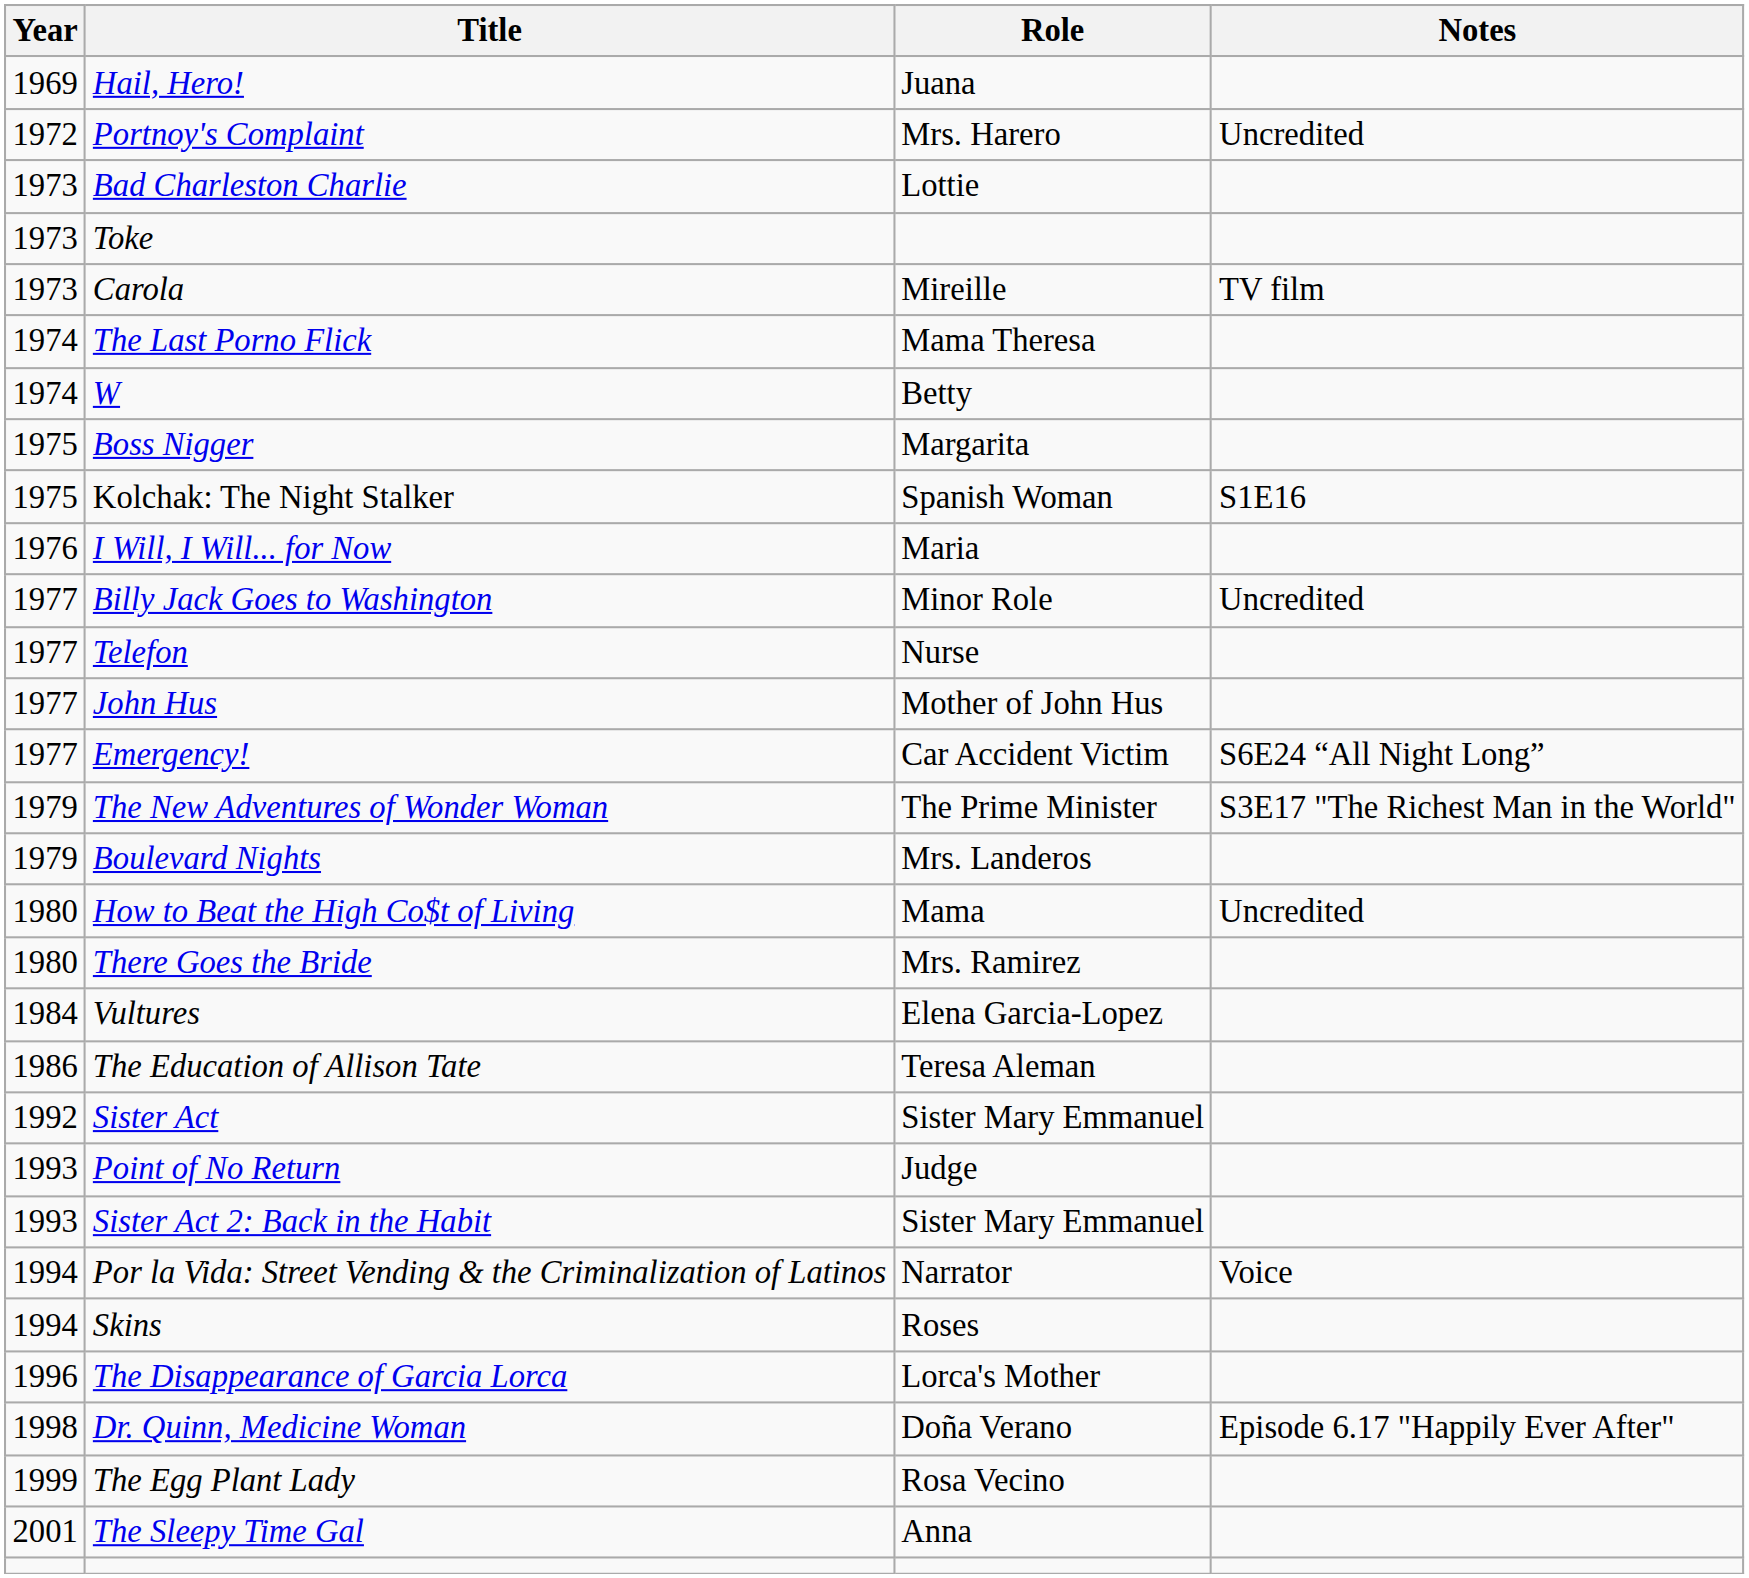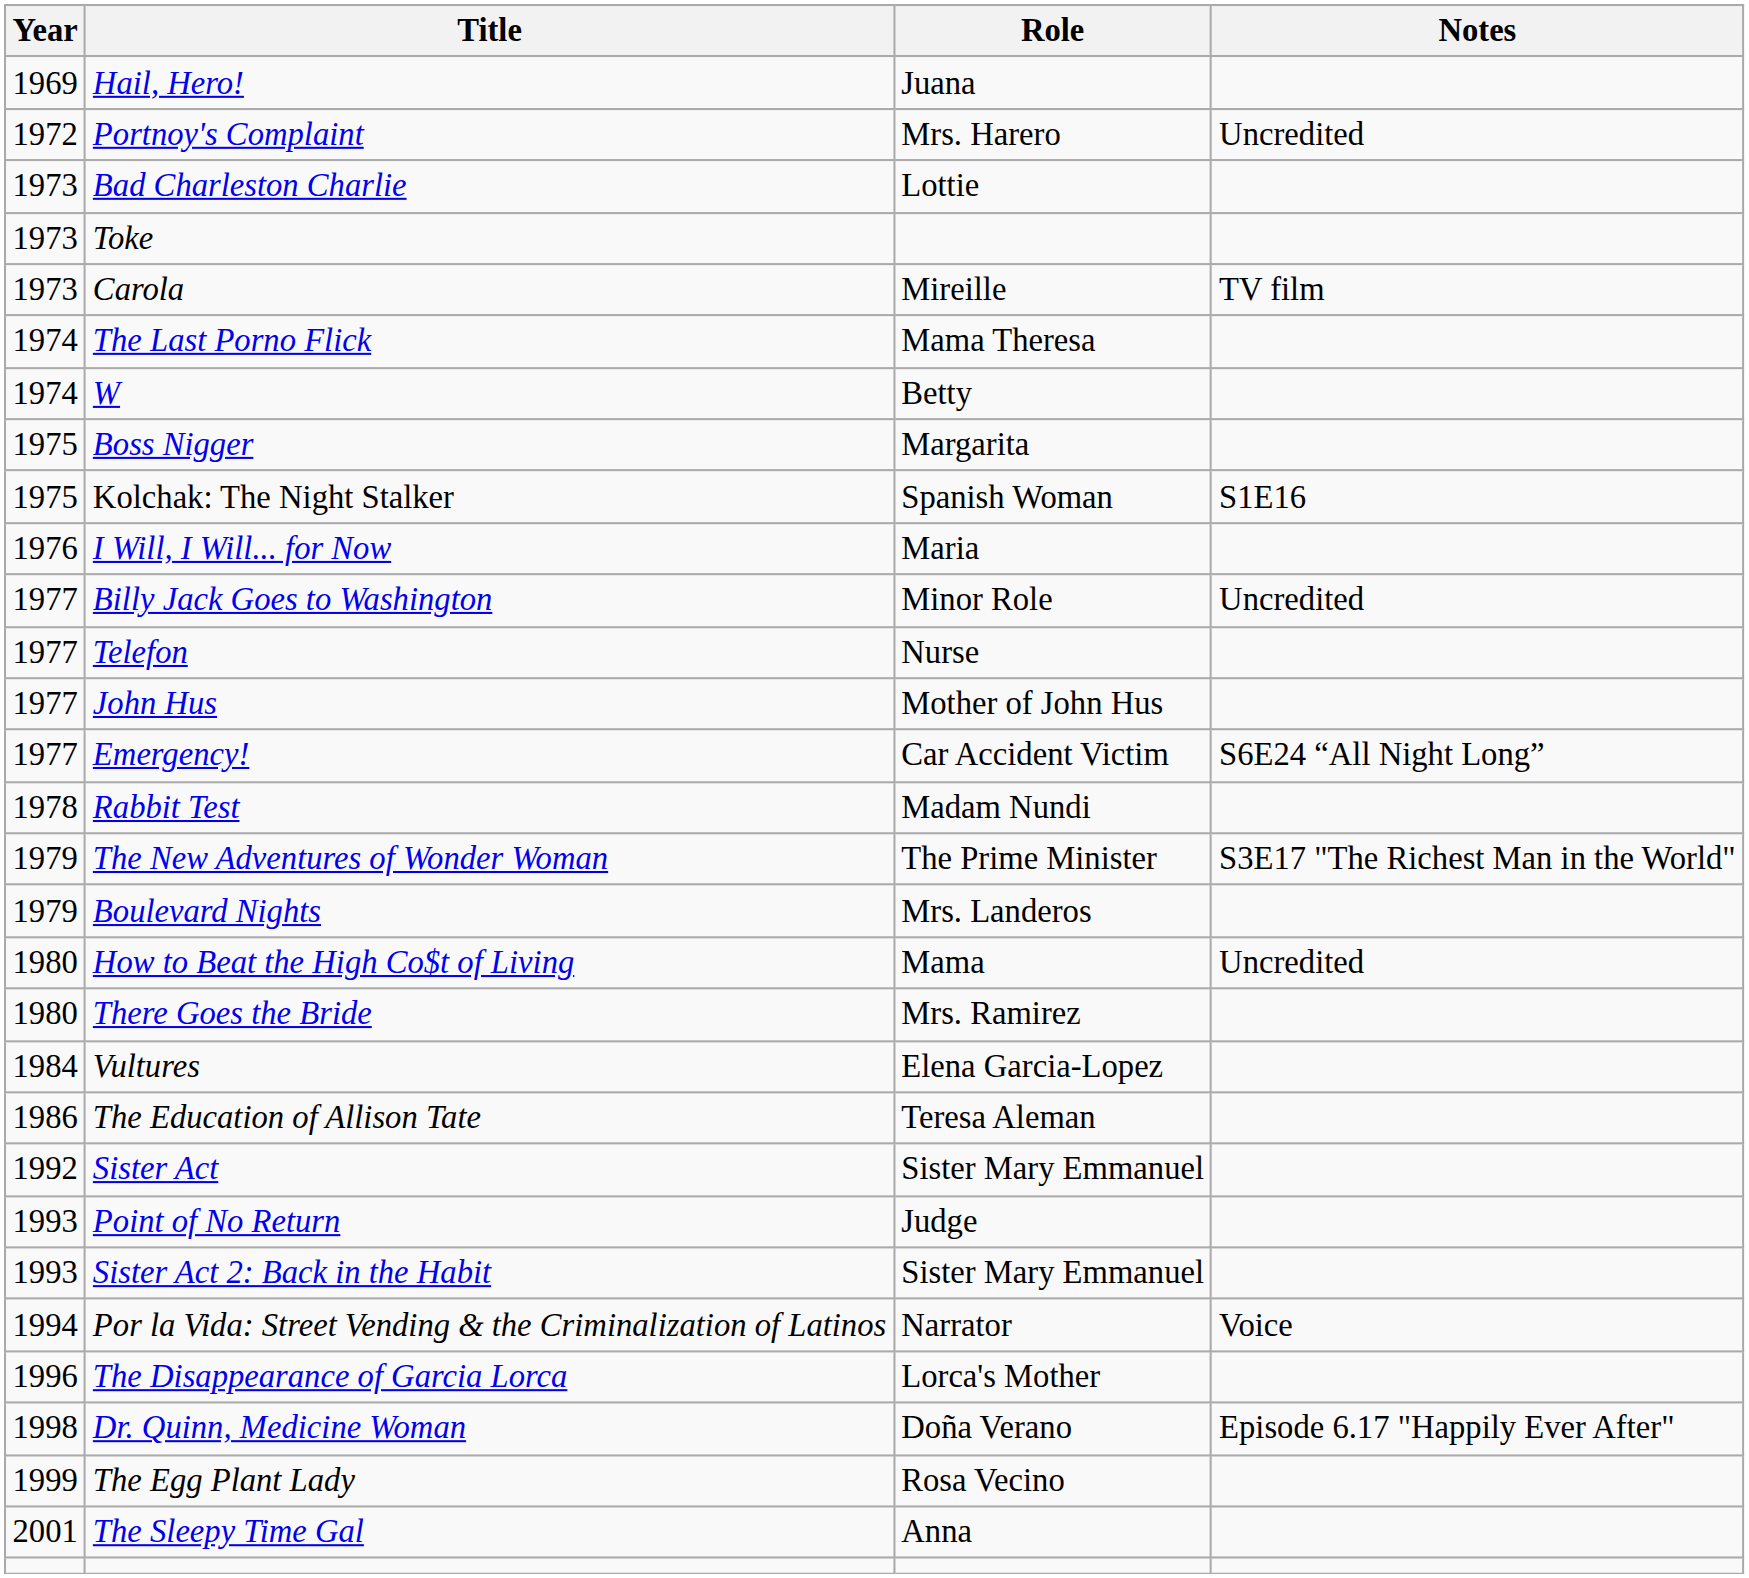 <table class="wikitable">
 <tr>
 <th>Year</th>
 <th>Title</th>
 <th>Role</th>
 <th>Notes</th>
 </tr>
 <tr>
 <td>1969</td>
 <td><em><a href='#'>Hail, Hero!</a></em></td>
 <td>Juana</td>
 <td></td>
 </tr>
 <tr>
 <td>1972</td>
 <td><em><a href='#'>Portnoy's Complaint</a></em></td>
 <td>Mrs. Harero</td>
 <td>Uncredited</td>
 </tr>
 <tr>
 <td>1973</td>
 <td><em><a href='#'>Bad Charleston Charlie</a></em></td>
 <td>Lottie</td>
 <td></td>
 </tr>
 <tr>
 <td>1973</td>
 <td><em>Toke</em></td>
 <td></td>
 <td></td>
 </tr>
 <tr>
 <td>1973</td>
 <td><em>Carola</em></td>
 <td>Mireille</td>
 <td>TV film</td>
 </tr>
 <tr>
 <td>1974</td>
 <td><em><a href='#'>The Last Porno Flick</a></em></td>
 <td>Mama Theresa</td>
 <td></td>
 </tr>
 <tr>
 <td>1974</td>
 <td><em><a href='#'>W</a></em></td>
 <td>Betty</td>
 <td></td>
 </tr>
 <tr>
 <td>1975</td>
 <td><em><a href='#'>Boss Nigger</a></em></td>
 <td>Margarita</td>
 <td></td>
 </tr>
 <tr>
 <td>1975</td>
 <td>Kolchak:  The Night Stalker</td>
 <td>Spanish Woman</td>
 <td>S1E16</td>
 </tr>
 <tr>
 <td>1976</td>
 <td><em><a href='#'>I Will, I Will... for Now</a></em></td>
 <td>Maria</td>
 <td></td>
 </tr>
 <tr>
 <td>1977</td>
 <td><em><a href='#'>Billy Jack Goes to Washington</a></em></td>
 <td>Minor Role</td>
 <td>Uncredited</td>
 </tr>
 <tr>
 <td>1977</td>
 <td><em><a href='#'>Telefon</a></em></td>
 <td>Nurse</td>
 <td></td>
 </tr>
 <tr>
 <td>1977</td>
 <td><em><a href='#'>John Hus</a></em></td>
 <td>Mother of John Hus</td>
 <td></td>
 </tr>
 <tr>
 <td>1977</td>
 <td><em><a href='#'>Emergency!</a></em></td>
 <td>Car Accident Victim</td>
 <td>S6E24 “All Night Long”</td>
 </tr>
 <tr>
+<td>1978</td>
+<td><em><a href='#'>Rabbit Test</a></em></td>
+<td>Madam Nundi</td>
+<td></td>
+</tr>
+<tr>
 <td>1979</td>
 <td><em><a href='#'>The New Adventures of Wonder Woman</a></em></td>
 <td>The Prime Minister</td>
 <td>S3E17 "The Richest Man in the World"</td>
 </tr>
 <tr>
 <td>1979</td>
 <td><em><a href='#'>Boulevard Nights</a></em></td>
 <td>Mrs. Landeros</td>
 <td></td>
 </tr>
 <tr>
 <td>1980</td>
 <td><em><a href='#'>How to Beat the High Co$t of Living</a></em></td>
 <td>Mama</td>
 <td>Uncredited</td>
 </tr>
 <tr>
 <td>1980</td>
 <td><em><a href='#'>There Goes the Bride</a></em></td>
 <td>Mrs. Ramirez</td>
 <td></td>
 </tr>
 <tr>
 <td>1984</td>
 <td><em>Vultures</em></td>
 <td>Elena Garcia-Lopez</td>
 <td></td>
 </tr>
 <tr>
 <td>1986</td>
 <td><em>The Education of Allison Tate</em></td>
 <td>Teresa Aleman</td>
 <td></td>
 </tr>
 <tr>
 <td>1992</td>
 <td><em><a href='#'>Sister Act</a></em></td>
 <td>Sister Mary Emmanuel</td>
 <td></td>
 </tr>
 <tr>
 <td>1993</td>
 <td><em><a href='#'>Point of No Return</a></em></td>
 <td>Judge</td>
 <td></td>
 </tr>
 <tr>
 <td>1993</td>
 <td><em><a href='#'>Sister Act 2: Back in the Habit</a></em></td>
 <td>Sister Mary Emmanuel</td>
 <td></td>
 </tr>
 <tr>
 <td>1994</td>
 <td><em>Por la Vida: Street Vending & the Criminalization of Latinos</em></td>
 <td>Narrator</td>
 <td>Voice</td>
 </tr>
 <tr>
-<td>1994</td>
-<td><em>Skins</em></td>
-<td>Roses</td>
-<td></td>
-</tr>
-<tr>
 <td>1996</td>
 <td><em><a href='#'>The Disappearance of Garcia Lorca</a></em></td>
 <td>Lorca's Mother</td>
 <td></td>
 </tr>
 <tr>
 <td>1998</td>
 <td><em><a href='#'>Dr. Quinn, Medicine Woman</a></em></td>
 <td>Doña Verano</td>
 <td>Episode 6.17 "Happily Ever After"</td>
 </tr>
 <tr>
 <td>1999</td>
 <td><em>The Egg Plant Lady</em></td>
 <td>Rosa Vecino</td>
 <td></td>
 </tr>
 <tr>
 <td>2001</td>
 <td><em><a href='#'>The Sleepy Time Gal</a></em></td>
 <td>Anna</td>
 <td></td>
 </tr>
 <tr>
 <td></td>
 <td></td>
 <td></td>
 <td></td>
 </tr>
 </table>
